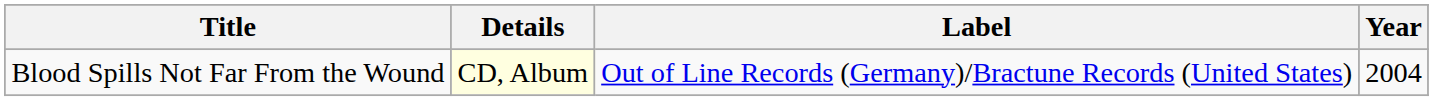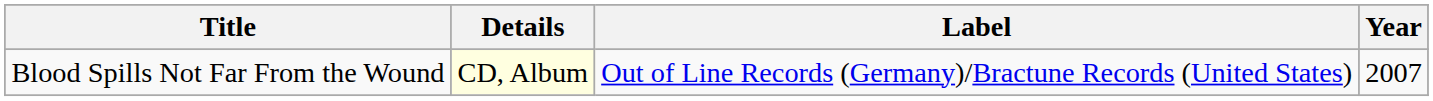 <table class="wikitable">
 <tr>
 <th>Title</th>
 <th>Details</th>
 <th>Label</th>
 <th>Year</th>
 </tr>
 <tr>
 <td>Blood Spills Not Far From the Wound</td>
 <td style="background: lightyellow;">CD, Album</td>
 <td><a href='#'>Out of Line Records</a> (<a href='#'>Germany</a>)/<a href='#'>Bractune Records</a> (<a href='#'>United States</a>)</td>
-<td>2004</td>
+<td>2007</td>
 </tr>
 </table>
